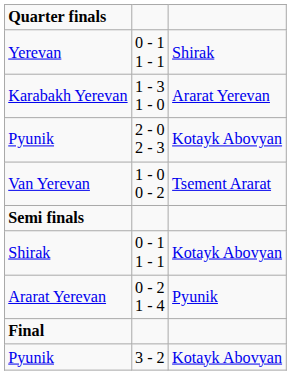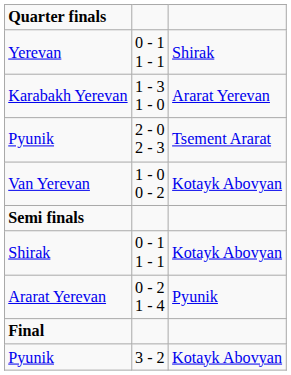 <table class="wikitable">
 <tr>
 <td><strong>Quarter finals</strong></td>
 <td></td>
 <td></td>
 </tr>
 <tr>
 <td><a href='#'>Yerevan</a></td>
 <td>0 - 1<br>1 - 1</td>
 <td><a href='#'>Shirak</a></td>
 </tr>
 <tr>
 <td><a href='#'>Karabakh Yerevan</a></td>
 <td>1 - 3<br>1 - 0</td>
 <td><a href='#'>Ararat Yerevan</a></td>
 </tr>
 <tr>
 <td><a href='#'>Pyunik</a></td>
 <td>2 - 0<br>2 - 3</td>
-<td><a href='#'>Kotayk Abovyan</a></td>
+<td><a href='#'>Tsement Ararat</a></td>
 </tr>
 <tr>
 <td><a href='#'>Van Yerevan</a></td>
 <td>1 - 0<br>0 - 2</td>
-<td><a href='#'>Tsement Ararat</a></td>
+<td><a href='#'>Kotayk Abovyan</a></td>
 </tr>
 <tr>
 <td><strong>Semi finals</strong></td>
 <td></td>
 <td></td>
 </tr>
 <tr>
 <td><a href='#'>Shirak</a></td>
 <td>0 - 1<br>1 - 1</td>
 <td><a href='#'>Kotayk Abovyan</a></td>
 </tr>
 <tr>
 <td><a href='#'>Ararat Yerevan</a></td>
 <td>0 - 2<br>1 - 4</td>
 <td><a href='#'>Pyunik</a></td>
 </tr>
 <tr>
 <td><strong>Final</strong></td>
 <td></td>
 <td></td>
 </tr>
 <tr>
 <td><a href='#'>Pyunik</a></td>
 <td>3 - 2</td>
 <td><a href='#'>Kotayk Abovyan</a></td>
 </tr>
 </table>
